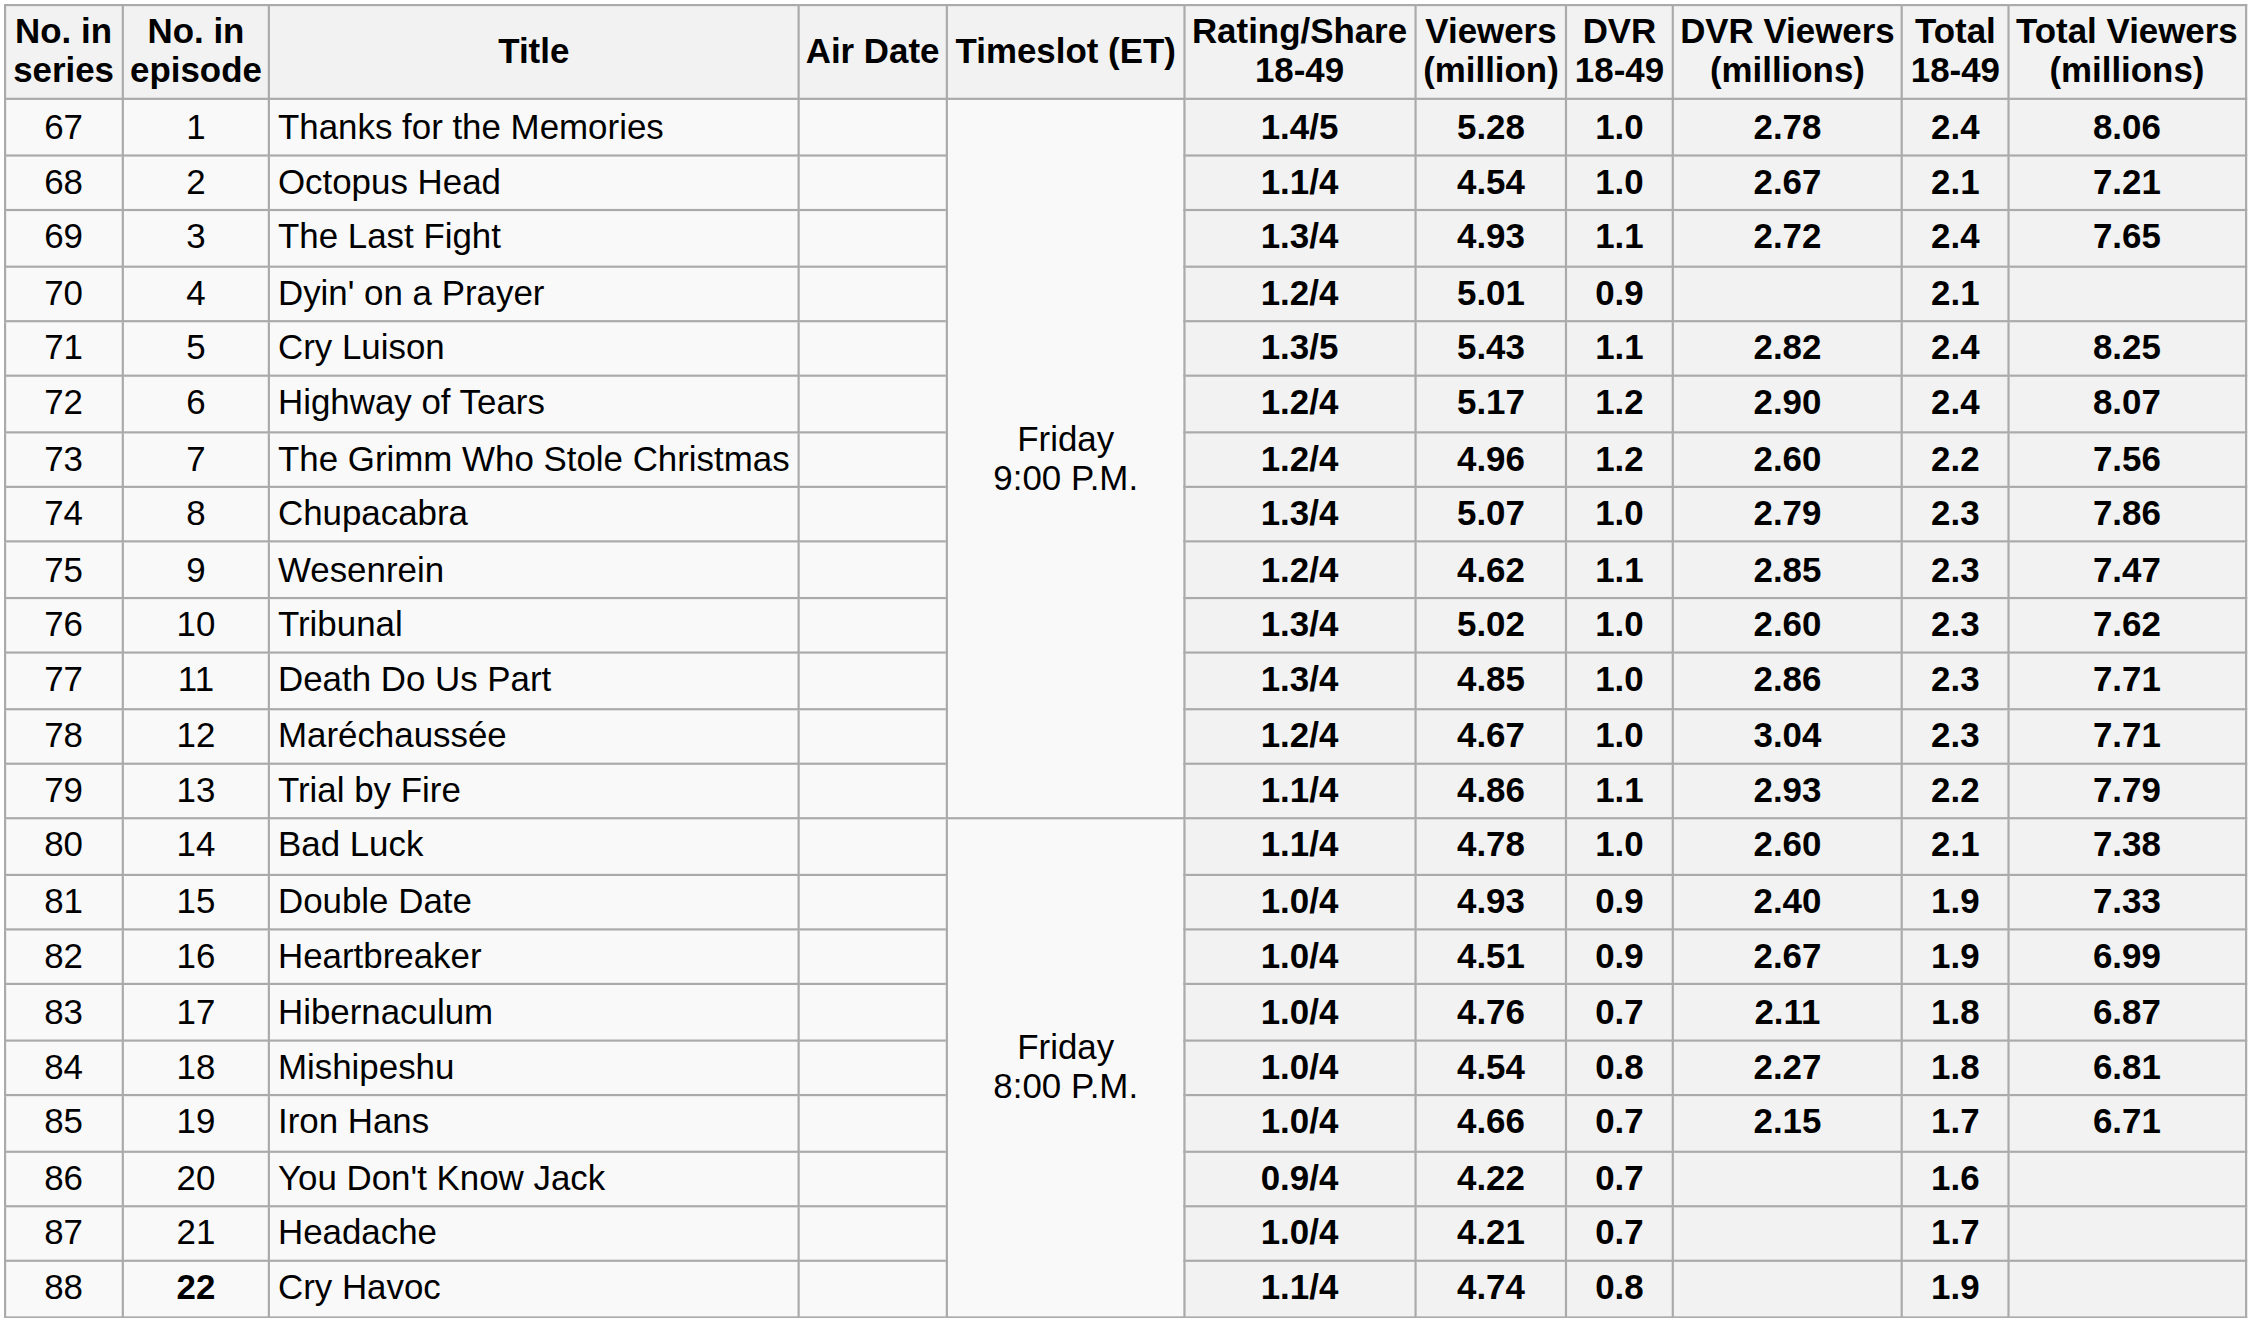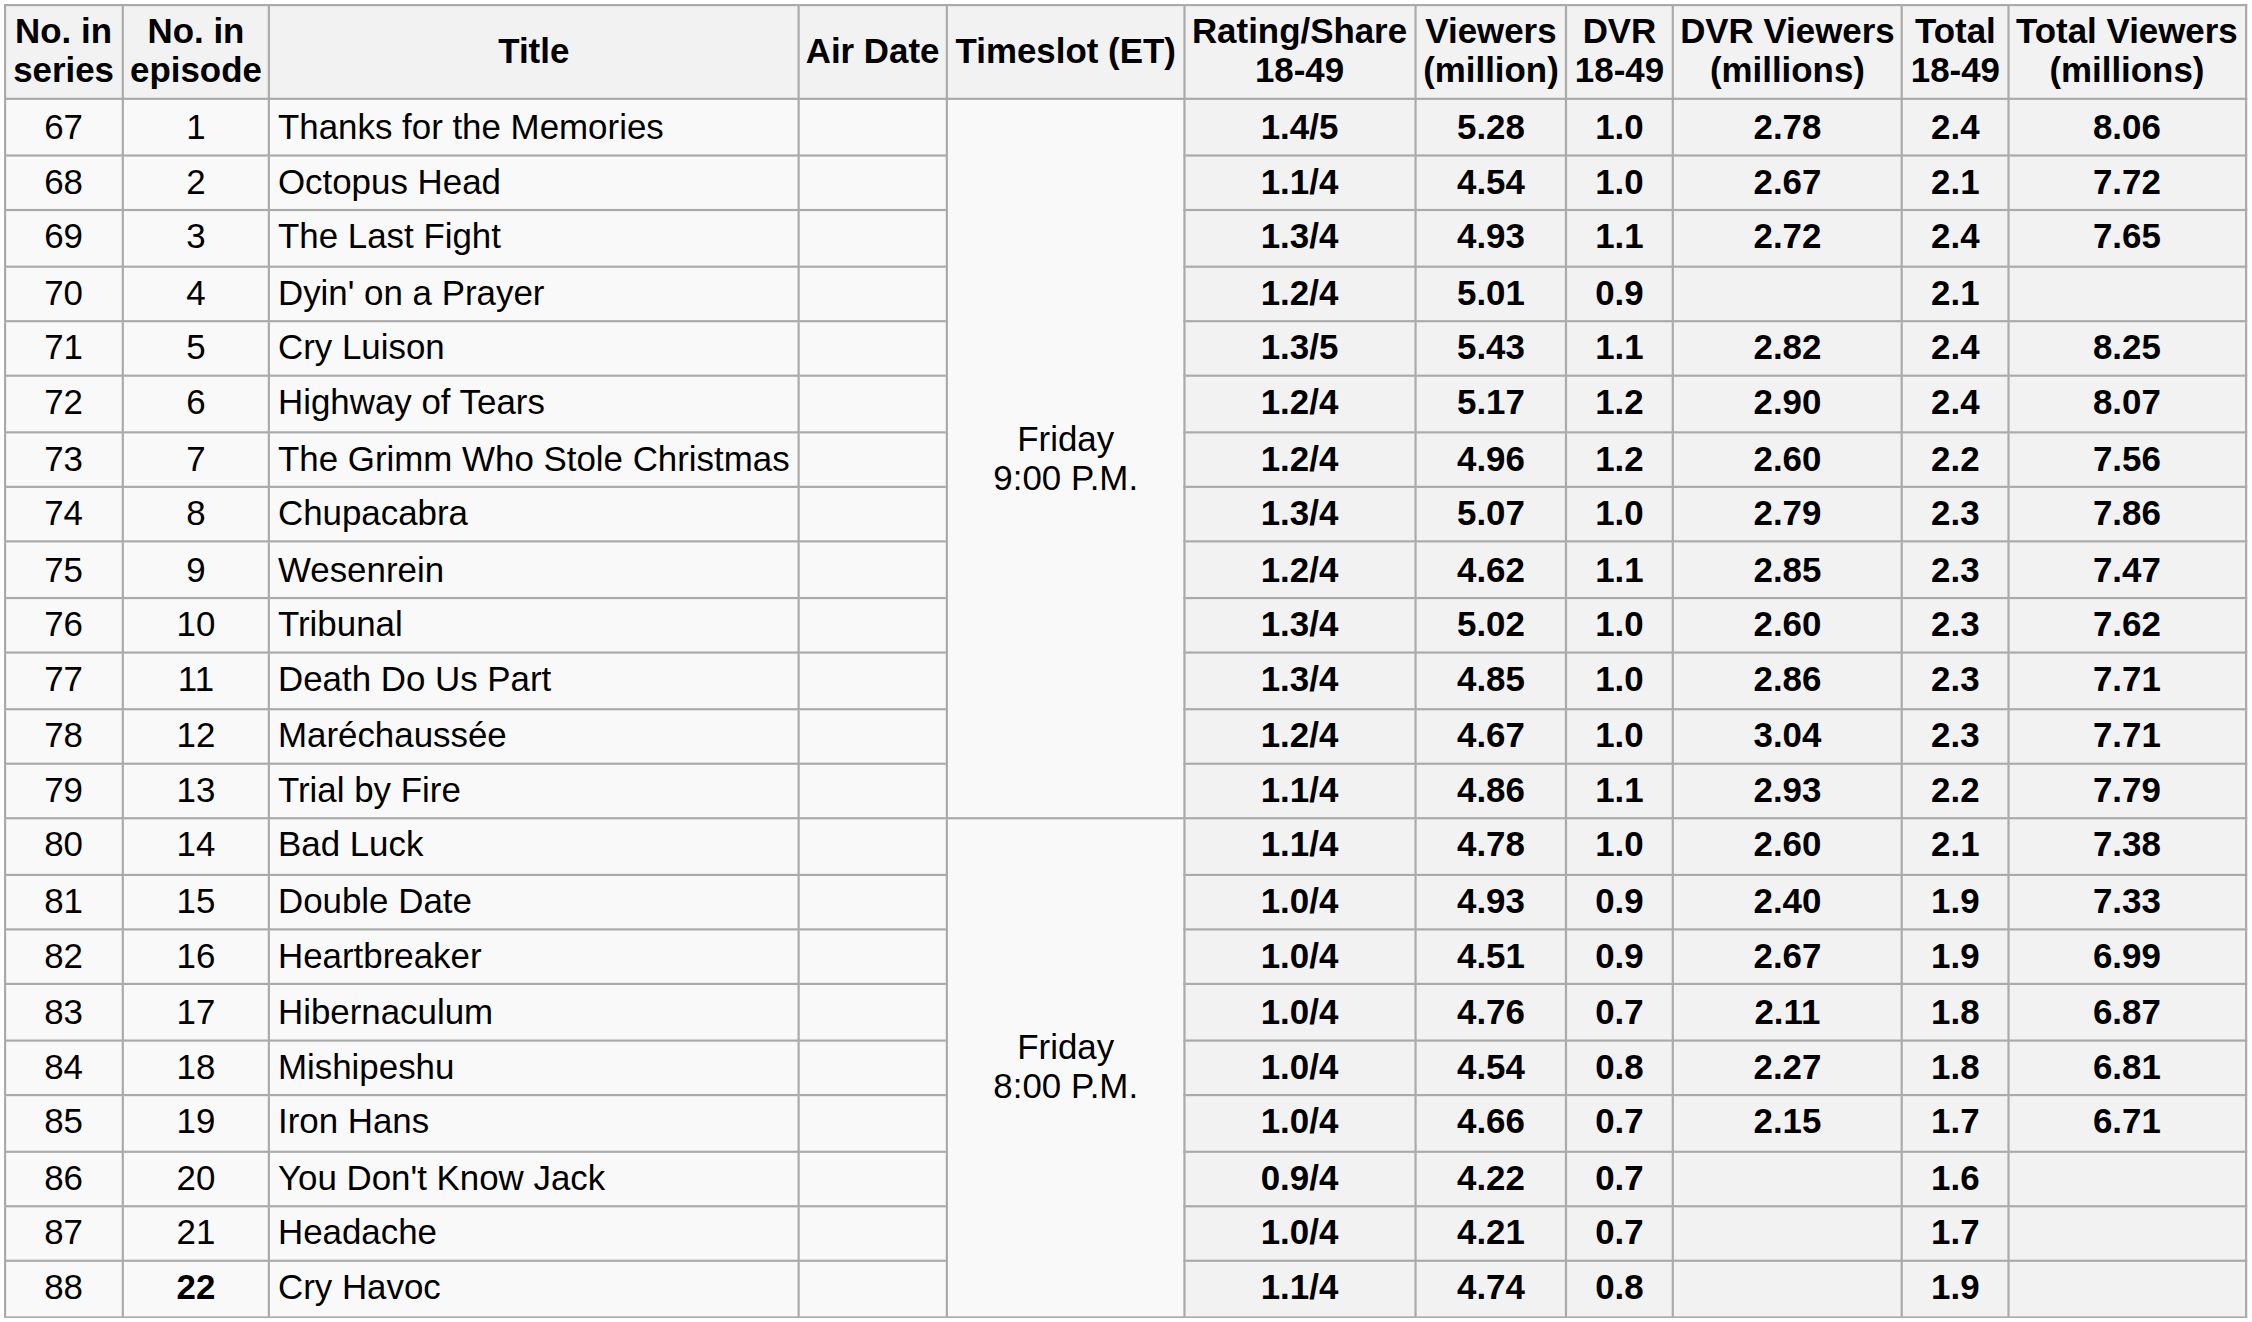 <table class="wikitable">
 <tr>
 <th>No. in<br>series</th>
 <th>No. in<br>episode</th>
 <th>Title</th>
 <th>Air Date</th>
 <th>Timeslot (ET)</th>
 <th>Rating/Share<br>18-49</th>
 <th>Viewers<br>(million)</th>
 <th>DVR<br>18-49</th>
 <th>DVR Viewers<br>(millions)</th>
 <th>Total<br>18-49</th>
 <th>Total Viewers<br>(millions)</th>
 </tr>
 <tr>
 <td style="text-align:center">67</td>
 <td style="text-align:center">1</td>
 <td>Thanks for the Memories</td>
 <td></td>
 <td style="text-align:center" rowspan=13>Friday<br>9:00 P.M.</td>
 <th style="text-align:center">1.4/5</th>
 <th style="text-align:center">5.28</th>
 <th style="text-align:center">1.0</th>
 <th style="text-align:center">2.78</th>
 <th style="text-align:center">2.4</th>
 <th style="text-align:center">8.06</th>
 </tr>
 <tr>
 <td style="text-align:center">68</td>
 <td style="text-align:center">2</td>
 <td>Octopus Head</td>
 <td></td>
 <th style="text-align:center">1.1/4</th>
 <th style="text-align:center">4.54</th>
 <th style="text-align:center">1.0</th>
 <th style="text-align:center">2.67</th>
 <th style="text-align:center">2.1</th>
-<th style="text-align:center">7.21</th>
+<th style="text-align:center">7.72</th>
 </tr>
 <tr>
 <td style="text-align:center">69</td>
 <td style="text-align:center">3</td>
 <td>The Last Fight</td>
 <td></td>
 <th style="text-align:center">1.3/4</th>
 <th style="text-align:center">4.93</th>
 <th style="text-align:center">1.1</th>
 <th style="text-align:center">2.72</th>
 <th style="text-align:center">2.4</th>
 <th style="text-align:center">7.65</th>
 </tr>
 <tr>
 <td style="text-align:center">70</td>
 <td style="text-align:center">4</td>
 <td>Dyin' on a Prayer</td>
 <td></td>
 <th style="text-align:center">1.2/4</th>
 <th style="text-align:center">5.01</th>
 <th style="text-align:center">0.9</th>
 <th></th>
 <th style="text-align:center">2.1</th>
 <th></th>
 </tr>
 <tr>
 <td style="text-align:center">71</td>
 <td style="text-align:center">5</td>
 <td>Cry Luison</td>
 <td></td>
 <th style="text-align:center">1.3/5</th>
 <th style="text-align:center">5.43</th>
 <th style="text-align:center">1.1</th>
 <th style="text-align:center">2.82</th>
 <th style="text-align:center">2.4</th>
 <th style="text-align:center">8.25</th>
 </tr>
 <tr>
 <td style="text-align:center">72</td>
 <td style="text-align:center">6</td>
 <td>Highway of Tears</td>
 <td></td>
 <th style="text-align:center">1.2/4</th>
 <th style="text-align:center">5.17</th>
 <th style="text-align:center">1.2</th>
 <th style="text-align:center">2.90</th>
 <th style="text-align:center">2.4</th>
 <th style="text-align:center">8.07</th>
 </tr>
 <tr>
 <td style="text-align:center">73</td>
 <td style="text-align:center">7</td>
 <td>The Grimm Who Stole Christmas</td>
 <td></td>
 <th style="text-align:center">1.2/4</th>
 <th style="text-align:center">4.96</th>
 <th style="text-align:center">1.2</th>
 <th style="text-align:center">2.60</th>
 <th style="text-align:center">2.2</th>
 <th style="text-align:center">7.56</th>
 </tr>
 <tr>
 <td style="text-align:center">74</td>
 <td style="text-align:center">8</td>
 <td>Chupacabra</td>
 <td></td>
 <th style="text-align:center">1.3/4</th>
 <th style="text-align:center">5.07</th>
 <th style="text-align:center">1.0</th>
 <th style="text-align:center">2.79</th>
 <th style="text-align:center">2.3</th>
 <th style="text-align:center">7.86</th>
 </tr>
 <tr>
 <td style="text-align:center">75</td>
 <td style="text-align:center">9</td>
 <td>Wesenrein</td>
 <td></td>
 <th style="text-align:center">1.2/4</th>
 <th style="text-align:center">4.62</th>
 <th style="text-align:center">1.1</th>
 <th style="text-align:center">2.85</th>
 <th style="text-align:center">2.3</th>
 <th style="text-align:center">7.47</th>
 </tr>
 <tr>
 <td style="text-align:center">76</td>
 <td style="text-align:center">10</td>
 <td>Tribunal</td>
 <td></td>
 <th style="text-align:center">1.3/4</th>
 <th style="text-align:center">5.02</th>
 <th style="text-align:center">1.0</th>
 <th style="text-align:center">2.60</th>
 <th style="text-align:center">2.3</th>
 <th style="text-align:center">7.62</th>
 </tr>
 <tr>
 <td style="text-align:center">77</td>
 <td style="text-align:center">11</td>
 <td>Death Do Us Part</td>
 <td></td>
 <th style="text-align:center">1.3/4</th>
 <th style="text-align:center">4.85</th>
 <th style="text-align:center">1.0</th>
 <th style="text-align:center">2.86</th>
 <th style="text-align:center">2.3</th>
 <th style="text-align:center">7.71</th>
 </tr>
 <tr>
 <td style="text-align:center">78</td>
 <td style="text-align:center">12</td>
 <td>Maréchaussée</td>
 <td></td>
 <th style="text-align:center">1.2/4</th>
 <th style="text-align:center">4.67</th>
 <th style="text-align:center">1.0</th>
 <th style="text-align:center">3.04</th>
 <th style="text-align:center">2.3</th>
 <th style="text-align:center">7.71</th>
 </tr>
 <tr>
 <td style="text-align:center">79</td>
 <td style="text-align:center">13</td>
 <td>Trial by Fire</td>
 <td></td>
 <th style="text-align:center">1.1/4</th>
 <th style="text-align:center">4.86</th>
 <th style="text-align:center">1.1</th>
 <th style="text-align:center">2.93</th>
 <th style="text-align:center">2.2</th>
 <th style="text-align:center">7.79</th>
 </tr>
 <tr>
 <td style="text-align:center">80</td>
 <td style="text-align:center">14</td>
 <td>Bad Luck</td>
 <td></td>
 <td style="text-align:center" rowspan=9>Friday<br>8:00 P.M.</td>
 <th style="text-align:center">1.1/4</th>
 <th style="text-align:center">4.78</th>
 <th style="text-align:center">1.0</th>
 <th style="text-align:center">2.60</th>
 <th style="text-align:center">2.1</th>
 <th style="text-align:center">7.38</th>
 </tr>
 <tr>
 <td style="text-align:center">81</td>
 <td style="text-align:center">15</td>
 <td>Double Date</td>
 <td></td>
 <th style="text-align:center">1.0/4</th>
 <th style="text-align:center">4.93</th>
 <th style="text-align:center">0.9</th>
 <th style="text-align:center">2.40</th>
 <th style="text-align:center">1.9</th>
 <th style="text-align:center">7.33</th>
 </tr>
 <tr>
 <td style="text-align:center">82</td>
 <td style="text-align:center">16</td>
 <td>Heartbreaker</td>
 <td></td>
 <th style="text-align:center">1.0/4</th>
 <th style="text-align:center">4.51</th>
 <th style="text-align:center">0.9</th>
 <th style="text-align:center">2.67</th>
 <th style="text-align:center">1.9</th>
 <th style="text-align:center">6.99</th>
 </tr>
 <tr>
 <td style="text-align:center">83</td>
 <td style="text-align:center">17</td>
 <td>Hibernaculum</td>
 <td></td>
 <th style="text-align:center">1.0/4</th>
 <th style="text-align:center">4.76</th>
 <th style="text-align:center">0.7</th>
 <th style="text-align:center">2.11</th>
 <th style="text-align:center">1.8</th>
 <th style="text-align:center">6.87</th>
 </tr>
 <tr>
 <td style="text-align:center">84</td>
 <td style="text-align:center">18</td>
 <td>Mishipeshu</td>
 <td></td>
 <th style="text-align:center">1.0/4</th>
 <th style="text-align:center">4.54</th>
 <th style="text-align:center">0.8</th>
 <th style="text-align:center">2.27</th>
 <th style="text-align:center">1.8</th>
 <th style="text-align:center">6.81</th>
 </tr>
 <tr>
 <td style="text-align:center">85</td>
 <td style="text-align:center">19</td>
 <td>Iron Hans</td>
 <td></td>
 <th style="text-align:center">1.0/4</th>
 <th style="text-align:center">4.66</th>
 <th style="text-align:center">0.7</th>
 <th style="text-align:center">2.15</th>
 <th style="text-align:center">1.7</th>
 <th style="text-align:center">6.71</th>
 </tr>
 <tr>
 <td style="text-align:center">86</td>
 <td style="text-align:center">20</td>
 <td>You Don't Know Jack</td>
 <td></td>
 <th style="text-align:center">0.9/4</th>
 <th style="text-align:center">4.22</th>
 <th style="text-align:center">0.7</th>
 <th></th>
 <th style="text-align:center">1.6</th>
 <th></th>
 </tr>
 <tr>
 <td style="text-align:center">87</td>
 <td style="text-align:center">21</td>
 <td>Headache</td>
 <td></td>
 <th style="text-align:center">1.0/4</th>
 <th style="text-align:center">4.21</th>
 <th style="text-align:center">0.7</th>
 <th></th>
 <th style="text-align:center">1.7</th>
 <th></th>
 </tr>
 <tr>
 <td style="text-align:center">88</td>
 <td style="text-align:center"><strong>22</strong></td>
 <td>Cry Havoc</td>
 <td></td>
 <th style="text-align:center">1.1/4</th>
 <th style="text-align:center">4.74</th>
 <th style="text-align:center">0.8</th>
 <th></th>
 <th style="text-align:center">1.9</th>
 <th></th>
 </tr>
 </table>
